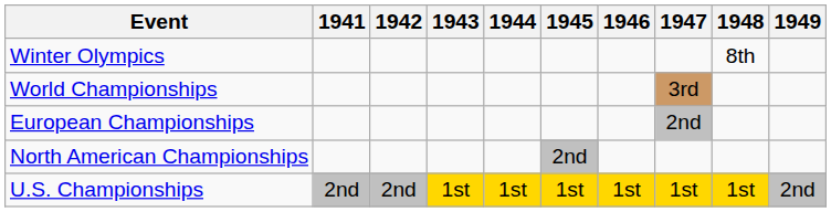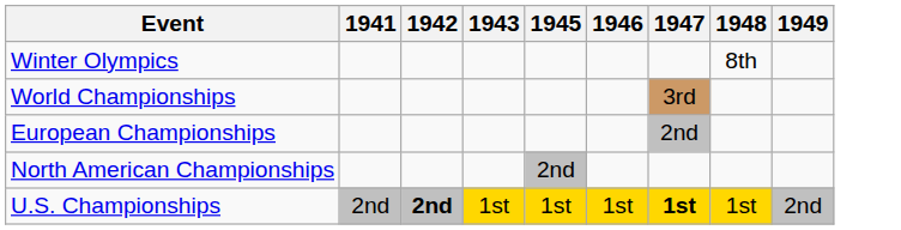 <table class="wikitable">
 <tr>
 <th>Event</th>
 <th>1941</th>
 <th>1942</th>
 <th>1943</th>
-<th>1944</th>
 <th>1945</th>
 <th>1946</th>
 <th>1947</th>
 <th>1948</th>
 <th>1949</th>
 </tr>
 <tr>
 <td><a href='#'>Winter Olympics</a></td>
-<td></td>
 <td></td>
 <td></td>
 <td></td>
 <td></td>
 <td></td>
 <td></td>
 <td align="center">8th</td>
 <td></td>
 </tr>
 <tr>
 <td><a href='#'>World Championships</a></td>
 <td></td>
 <td></td>
 <td></td>
 <td></td>
 <td></td>
-<td></td>
 <td align="center" bgcolor="cc9966">3rd</td>
 <td></td>
 <td></td>
 </tr>
 <tr>
 <td><a href='#'>European Championships</a></td>
-<td></td>
 <td></td>
 <td></td>
 <td></td>
 <td></td>
 <td></td>
 <td align="center" bgcolor="silver">2nd</td>
 <td></td>
 <td></td>
 </tr>
 <tr>
 <td><a href='#'>North American Championships</a></td>
 <td></td>
 <td></td>
 <td></td>
-<td></td>
 <td align="center" bgcolor="silver">2nd</td>
 <td></td>
 <td></td>
 <td></td>
 <td></td>
 </tr>
 <tr>
 <td><a href='#'>U.S. Championships</a></td>
 <td align="center" bgcolor="silver">2nd</td>
-<td align="center" bgcolor="silver">2nd</td>
+<td align="center" bgcolor="silver"><strong>2nd</strong></td>
 <td align="center" bgcolor="gold">1st</td>
 <td align="center" bgcolor="gold">1st</td>
 <td align="center" bgcolor="gold">1st</td>
-<td align="center" bgcolor="gold">1st</td>
-<td align="center" bgcolor="gold">1st</td>
+<td align="center" bgcolor="gold"><strong>1st</strong></td>
 <td align="center" bgcolor="gold">1st</td>
 <td align="center" bgcolor="silver">2nd</td>
 </tr>
 </table>
